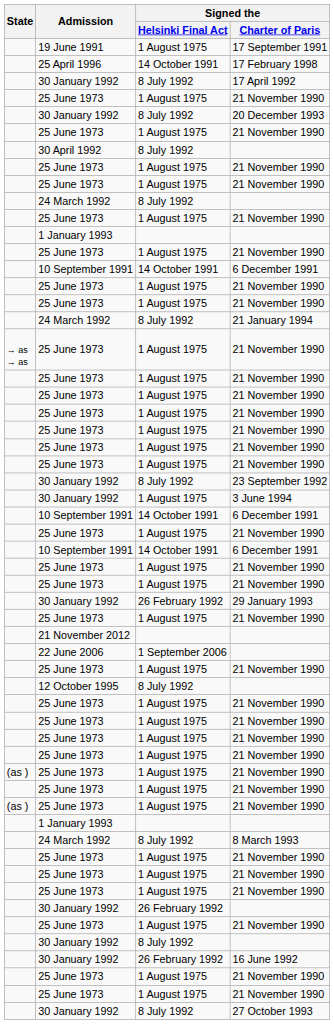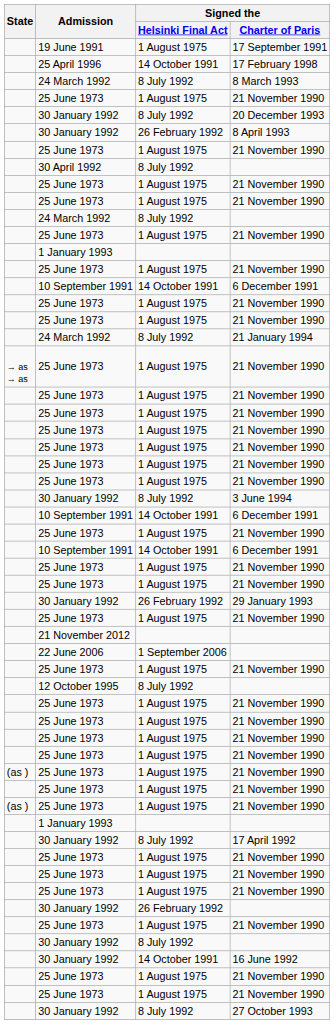 <table class="wikitable sortable" style="font-size:95%;">
 <tr>
 <th rowspan="2">State</th>
 <th rowspan="2" data-sort-type="date">Admission</th>
 <th colspan="2">Signed the</th>
 </tr>
 <tr>
 <th data-sort-type="date"><a href='#'>Helsinki Final Act</a></th>
 <th data-sort-type="date"><a href='#'>Charter of Paris</a></th>
 </tr>
 <tr>
 <td></td>
 <td>19 June 1991</td>
 <td>1 August 1975</td>
 <td>17 September 1991</td>
 </tr>
 <tr>
 <td></td>
 <td>25 April 1996</td>
 <td>14 October 1991</td>
 <td>17 February 1998</td>
 </tr>
 <tr>
 <td></td>
-<td>30 January 1992</td>
+<td>24 March 1992</td>
 <td>8 July 1992</td>
-<td>17 April 1992</td>
+<td>8 March 1993</td>
 </tr>
 <tr>
 <td></td>
 <td>25 June 1973</td>
 <td>1 August 1975</td>
 <td>21 November 1990</td>
 </tr>
 <tr>
 <td></td>
 <td>30 January 1992</td>
 <td>8 July 1992</td>
 <td>20 December 1993</td>
+</tr>
+<tr>
+<td></td>
+<td>30 January 1992</td>
+<td>26 February 1992</td>
+<td>8 April 1993</td>
 </tr>
 <tr>
 <td></td>
 <td>25 June 1973</td>
 <td>1 August 1975</td>
 <td>21 November 1990</td>
 </tr>
 <tr>
 <td></td>
 <td>30 April 1992</td>
 <td>8 July 1992</td>
 <td></td>
 </tr>
 <tr>
 <td></td>
 <td>25 June 1973</td>
 <td>1 August 1975</td>
 <td>21 November 1990</td>
 </tr>
 <tr>
 <td></td>
 <td>25 June 1973</td>
 <td>1 August 1975</td>
 <td>21 November 1990</td>
 </tr>
 <tr>
 <td></td>
 <td>24 March 1992</td>
 <td>8 July 1992</td>
 <td> </td>
 </tr>
 <tr>
 <td></td>
 <td>25 June 1973</td>
 <td>1 August 1975</td>
 <td>21 November 1990</td>
 </tr>
 <tr>
 <td></td>
 <td>1 January 1993</td>
 <td> </td>
 <td> </td>
 </tr>
 <tr>
 <td></td>
 <td>25 June 1973</td>
 <td>1 August 1975</td>
 <td>21 November 1990</td>
 </tr>
 <tr>
 <td></td>
 <td>10 September 1991</td>
 <td>14 October 1991</td>
 <td>6 December 1991</td>
 </tr>
 <tr>
 <td></td>
 <td>25 June 1973</td>
 <td>1 August 1975</td>
 <td>21 November 1990</td>
 </tr>
 <tr>
 <td></td>
 <td>25 June 1973</td>
 <td>1 August 1975</td>
 <td>21 November 1990</td>
 </tr>
 <tr>
 <td></td>
 <td>24 March 1992</td>
 <td>8 July 1992</td>
 <td>21 January 1994</td>
 </tr>
 <tr>
 <td><br><small>→ as </small><br><small>→ as </small></td>
 <td>25 June 1973</td>
 <td>1 August 1975</td>
 <td>21 November 1990</td>
 </tr>
 <tr>
 <td></td>
 <td>25 June 1973</td>
 <td>1 August 1975</td>
 <td>21 November 1990</td>
 </tr>
 <tr>
 <td></td>
 <td>25 June 1973</td>
 <td>1 August 1975</td>
 <td>21 November 1990</td>
 </tr>
 <tr>
 <td></td>
 <td>25 June 1973</td>
 <td>1 August 1975</td>
 <td>21 November 1990</td>
 </tr>
 <tr>
 <td></td>
 <td>25 June 1973</td>
 <td>1 August 1975</td>
 <td>21 November 1990</td>
 </tr>
 <tr>
 <td></td>
 <td>25 June 1973</td>
 <td>1 August 1975</td>
 <td>21 November 1990</td>
 </tr>
 <tr>
 <td></td>
 <td>25 June 1973</td>
 <td>1 August 1975</td>
 <td>21 November 1990</td>
 </tr>
 <tr>
 <td></td>
 <td>30 January 1992</td>
 <td>8 July 1992</td>
-<td>23 September 1992</td>
-</tr>
-<tr>
-<td></td>
-<td>30 January 1992</td>
-<td>1 August 1975</td>
 <td>3 June 1994</td>
 </tr>
 <tr>
 <td></td>
 <td>10 September 1991</td>
 <td>14 October 1991</td>
 <td>6 December 1991</td>
 </tr>
 <tr>
 <td></td>
 <td>25 June 1973</td>
 <td>1 August 1975</td>
 <td>21 November 1990</td>
 </tr>
 <tr>
 <td></td>
 <td>10 September 1991</td>
 <td>14 October 1991</td>
 <td>6 December 1991</td>
 </tr>
 <tr>
 <td></td>
 <td>25 June 1973</td>
 <td>1 August 1975</td>
 <td>21 November 1990</td>
 </tr>
 <tr>
 <td></td>
 <td>25 June 1973</td>
 <td>1 August 1975</td>
 <td>21 November 1990</td>
 </tr>
 <tr>
 <td></td>
 <td>30 January 1992</td>
 <td>26 February 1992</td>
 <td>29 January 1993</td>
 </tr>
 <tr>
 <td></td>
 <td>25 June 1973</td>
 <td>1 August 1975</td>
 <td>21 November 1990</td>
 </tr>
 <tr>
 <td></td>
 <td>21 November 2012</td>
 <td></td>
 <td></td>
 </tr>
 <tr>
 <td></td>
 <td>22 June 2006</td>
 <td>1 September 2006</td>
 <td></td>
 </tr>
 <tr>
 <td></td>
 <td>25 June 1973</td>
 <td>1 August 1975</td>
 <td>21 November 1990</td>
 </tr>
 <tr>
 <td></td>
 <td>12 October 1995</td>
 <td>8 July 1992</td>
 <td> </td>
 </tr>
 <tr>
 <td></td>
 <td>25 June 1973</td>
 <td>1 August 1975</td>
 <td>21 November 1990</td>
 </tr>
 <tr>
 <td></td>
 <td>25 June 1973</td>
 <td>1 August 1975</td>
 <td>21 November 1990</td>
 </tr>
 <tr>
 <td></td>
 <td>25 June 1973</td>
 <td>1 August 1975</td>
 <td>21 November 1990</td>
 </tr>
 <tr>
 <td></td>
 <td>25 June 1973</td>
 <td>1 August 1975</td>
 <td>21 November 1990</td>
 </tr>
 <tr>
 <td> (as )</td>
 <td>25 June 1973</td>
 <td>1 August 1975</td>
 <td>21 November 1990</td>
 </tr>
 <tr>
 <td></td>
 <td>25 June 1973</td>
 <td>1 August 1975</td>
 <td>21 November 1990</td>
 </tr>
 <tr>
 <td> (as )</td>
 <td>25 June 1973</td>
 <td>1 August 1975</td>
 <td>21 November 1990</td>
 </tr>
 <tr>
 <td></td>
 <td>1 January 1993</td>
 <td> </td>
 <td> </td>
 </tr>
 <tr>
 <td></td>
-<td>24 March 1992</td>
+<td>30 January 1992</td>
 <td>8 July 1992</td>
-<td>8 March 1993</td>
+<td>17 April 1992</td>
 </tr>
 <tr>
 <td></td>
 <td>25 June 1973</td>
 <td>1 August 1975</td>
 <td>21 November 1990</td>
 </tr>
 <tr>
 <td></td>
 <td>25 June 1973</td>
 <td>1 August 1975</td>
 <td>21 November 1990</td>
 </tr>
 <tr>
 <td></td>
 <td>25 June 1973</td>
 <td>1 August 1975</td>
 <td>21 November 1990</td>
 </tr>
 <tr>
 <td></td>
 <td>30 January 1992</td>
 <td>26 February 1992</td>
 <td></td>
 </tr>
 <tr>
 <td></td>
 <td>25 June 1973</td>
 <td>1 August 1975</td>
 <td>21 November 1990</td>
 </tr>
 <tr>
 <td></td>
 <td>30 January 1992</td>
 <td>8 July 1992</td>
 <td></td>
 </tr>
 <tr>
 <td></td>
 <td>30 January 1992</td>
-<td>26 February 1992</td>
+<td>14 October 1991</td>
 <td>16 June 1992</td>
 </tr>
 <tr>
 <td></td>
 <td>25 June 1973</td>
 <td>1 August 1975</td>
 <td>21 November 1990</td>
 </tr>
 <tr>
 <td></td>
 <td>25 June 1973</td>
 <td>1 August 1975</td>
 <td>21 November 1990</td>
 </tr>
 <tr>
 <td></td>
 <td>30 January 1992</td>
 <td>8 July 1992</td>
 <td>27 October 1993</td>
 </tr>
 </table>
